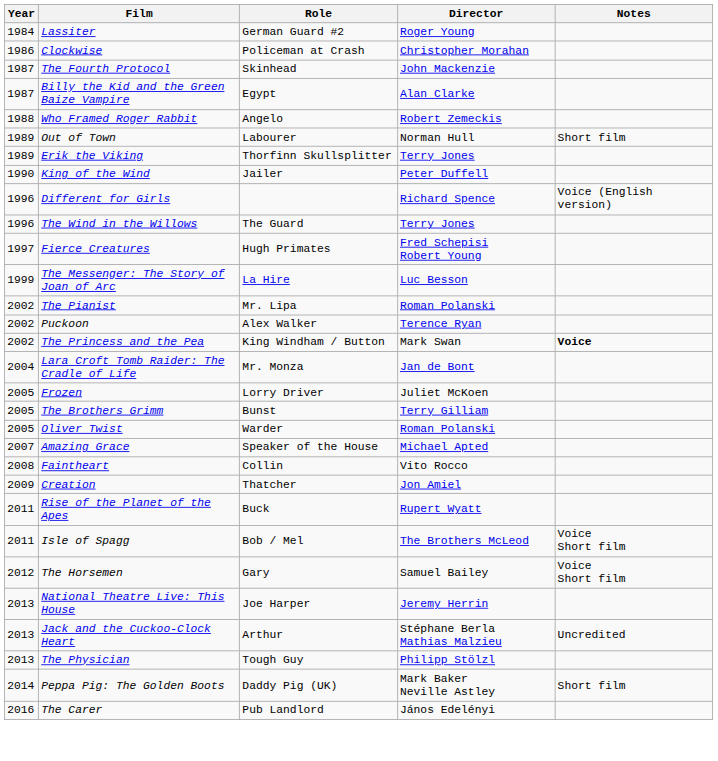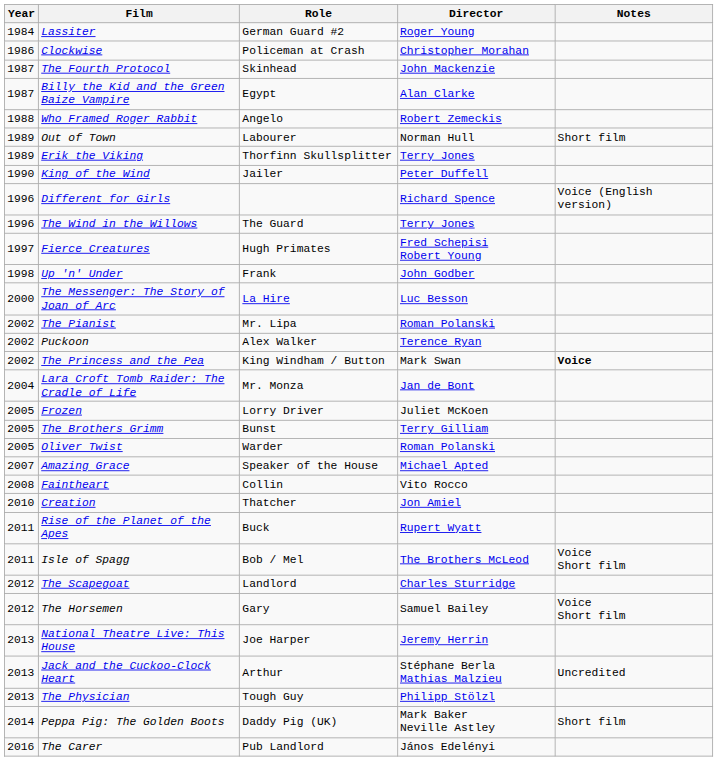 <table class="wikitable">
 <tr>
 <th width="33">Year</th>
 <th width="225">Film</th>
 <th width="175">Role</th>
 <th width="175">Director</th>
 <th width="175">Notes</th>
 </tr>
 <tr>
 <td>1984</td>
 <td><em><a href='#'>Lassiter</a></em></td>
 <td>German Guard #2</td>
 <td><a href='#'>Roger Young</a></td>
 <td></td>
 </tr>
 <tr>
 <td>1986</td>
 <td><em><a href='#'>Clockwise</a></em></td>
 <td>Policeman at Crash</td>
 <td><a href='#'>Christopher Morahan</a></td>
 <td></td>
 </tr>
 <tr>
 <td>1987</td>
 <td><em><a href='#'>The Fourth Protocol</a></em></td>
 <td>Skinhead</td>
 <td><a href='#'>John Mackenzie</a></td>
 <td></td>
 </tr>
 <tr>
 <td>1987</td>
 <td><em><a href='#'>Billy the Kid and the Green Baize Vampire</a></em></td>
 <td>Egypt</td>
 <td><a href='#'>Alan Clarke</a></td>
 <td></td>
 </tr>
 <tr>
 <td>1988</td>
 <td><em><a href='#'>Who Framed Roger Rabbit</a></em></td>
 <td>Angelo</td>
 <td><a href='#'>Robert Zemeckis</a></td>
 <td></td>
 </tr>
 <tr>
 <td>1989</td>
 <td><em>Out of Town</em></td>
 <td>Labourer</td>
 <td>Norman Hull</td>
 <td>Short film</td>
 </tr>
 <tr>
 <td>1989</td>
 <td><em><a href='#'>Erik the Viking</a></em></td>
 <td>Thorfinn Skullsplitter</td>
 <td><a href='#'>Terry Jones</a></td>
 <td></td>
 </tr>
 <tr>
 <td>1990</td>
 <td><em><a href='#'>King of the Wind</a></em></td>
 <td>Jailer</td>
 <td><a href='#'>Peter Duffell</a></td>
 <td></td>
 </tr>
 <tr>
 <td>1996</td>
 <td><em><a href='#'>Different for Girls</a></em></td>
 <td></td>
 <td><a href='#'>Richard Spence</a></td>
 <td>Voice (English version)</td>
 </tr>
 <tr>
 <td>1996</td>
 <td><em><a href='#'>The Wind in the Willows</a></em></td>
 <td>The Guard</td>
 <td><a href='#'>Terry Jones</a></td>
 <td></td>
 </tr>
 <tr>
 <td>1997</td>
 <td><em><a href='#'>Fierce Creatures</a></em></td>
 <td>Hugh Primates</td>
 <td><a href='#'>Fred Schepisi</a><br><a href='#'>Robert Young</a></td>
 <td></td>
 </tr>
 <tr>
-<td>1999</td>
+<td>1998</td>
+<td><em><a href='#'>Up 'n' Under</a></em></td>
+<td>Frank</td>
+<td><a href='#'>John Godber</a></td>
+<td></td>
+</tr>
+<tr>
+<td>2000</td>
 <td><em><a href='#'>The Messenger: The Story of Joan of Arc</a></em></td>
 <td><a href='#'>La Hire</a></td>
 <td><a href='#'>Luc Besson</a></td>
 <td></td>
 </tr>
 <tr>
 <td>2002</td>
 <td><em><a href='#'>The Pianist</a></em></td>
 <td>Mr. Lipa</td>
 <td><a href='#'>Roman Polanski</a></td>
 <td></td>
 </tr>
 <tr>
 <td>2002</td>
 <td><em>Puckoon</em></td>
 <td>Alex Walker</td>
 <td><a href='#'>Terence Ryan</a></td>
 <td></td>
 </tr>
 <tr>
 <td>2002</td>
 <td><em><a href='#'>The Princess and the Pea</a></em></td>
 <td>King Windham / Button</td>
 <td>Mark Swan</td>
 <td><strong>Voice</strong></td>
 </tr>
 <tr>
 <td>2004</td>
 <td><em><a href='#'>Lara Croft Tomb Raider: The Cradle of Life</a></em></td>
 <td>Mr. Monza</td>
 <td><a href='#'>Jan de Bont</a></td>
 <td></td>
 </tr>
 <tr>
 <td>2005</td>
 <td><em><a href='#'>Frozen</a></em></td>
 <td>Lorry Driver</td>
 <td>Juliet McKoen</td>
 <td></td>
 </tr>
 <tr>
 <td>2005</td>
 <td><em><a href='#'>The Brothers Grimm</a></em></td>
 <td>Bunst</td>
 <td><a href='#'>Terry Gilliam</a></td>
 <td></td>
 </tr>
 <tr>
 <td>2005</td>
 <td><em><a href='#'>Oliver Twist</a></em></td>
 <td>Warder</td>
 <td><a href='#'>Roman Polanski</a></td>
 <td></td>
 </tr>
 <tr>
 <td>2007</td>
 <td><em><a href='#'>Amazing Grace</a></em></td>
 <td>Speaker of the House</td>
 <td><a href='#'>Michael Apted</a></td>
 <td></td>
 </tr>
 <tr>
 <td>2008</td>
 <td><em><a href='#'>Faintheart</a></em></td>
 <td>Collin</td>
 <td>Vito Rocco</td>
 <td></td>
 </tr>
 <tr>
-<td>2009</td>
+<td>2010</td>
 <td><em><a href='#'>Creation</a></em></td>
 <td>Thatcher</td>
 <td><a href='#'>Jon Amiel</a></td>
 <td></td>
 </tr>
 <tr>
 <td>2011</td>
 <td><em><a href='#'>Rise of the Planet of the Apes</a></em></td>
 <td>Buck</td>
 <td><a href='#'>Rupert Wyatt</a></td>
 <td></td>
 </tr>
 <tr>
 <td>2011</td>
 <td><em>Isle of Spagg</em></td>
 <td>Bob / Mel</td>
 <td><a href='#'>The Brothers McLeod</a></td>
 <td>Voice<br>Short film</td>
+</tr>
+<tr>
+<td>2012</td>
+<td><em><a href='#'>The Scapegoat</a></em></td>
+<td>Landlord</td>
+<td><a href='#'>Charles Sturridge</a></td>
+<td></td>
 </tr>
 <tr>
 <td>2012</td>
 <td><em>The Horsemen</em></td>
 <td>Gary</td>
 <td>Samuel Bailey</td>
 <td>Voice<br>Short film</td>
 </tr>
 <tr>
 <td>2013</td>
 <td><em><a href='#'>National Theatre Live: This House</a></em></td>
 <td>Joe Harper</td>
 <td><a href='#'>Jeremy Herrin</a></td>
 <td></td>
 </tr>
 <tr>
 <td>2013</td>
 <td><em><a href='#'>Jack and the Cuckoo-Clock Heart</a></em></td>
 <td>Arthur</td>
 <td>Stéphane Berla<br><a href='#'>Mathias Malzieu</a></td>
 <td>Uncredited</td>
 </tr>
 <tr>
 <td>2013</td>
 <td><em><a href='#'>The Physician</a></em></td>
 <td>Tough Guy</td>
 <td><a href='#'>Philipp Stölzl</a></td>
 <td></td>
 </tr>
 <tr>
 <td>2014</td>
 <td><em>Peppa Pig: The Golden Boots</em></td>
 <td>Daddy Pig (UK)</td>
 <td>Mark Baker<br>Neville Astley</td>
 <td>Short film</td>
 </tr>
 <tr>
 <td>2016</td>
 <td><em>The Carer</em></td>
 <td>Pub Landlord</td>
 <td>János Edelényi</td>
 <td></td>
 </tr>
 </table>
